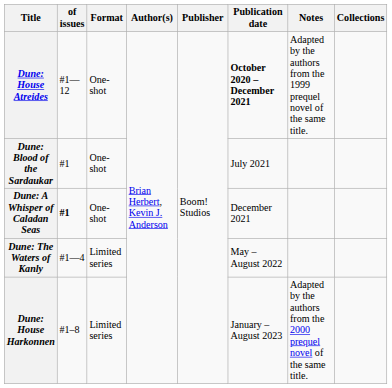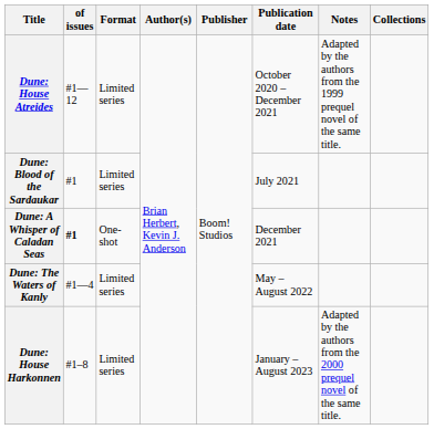 <table class="wikitable">
 <tr>
 <th>Title</th>
 <th style="width:40pt"> of issues</th>
 <th style="width:75pt">Format</th>
 <th style="width:125pt">Author(s)</th>
 <th style="width:125pt">Publisher</th>
 <th style="width:150pt">Publication date</th>
 <th style="width:175pt">Notes</th>
 <th>Collections</th>
 </tr>
 <tr>
 <th><em><a href='#'>Dune: House Atreides</a></em></th>
 <td>#1—12</td>
-<td>One-shot</td>
+<td>Limited series</td>
 <td rowspan="5"><a href='#'>Brian Herbert</a>, <a href='#'>Kevin J. Anderson</a></td>
 <td rowspan="5">Boom! Studios</td>
-<td><strong>October 2020 – December 2021</strong></td>
+<td>October 2020 – December 2021</td>
 <td>Adapted by the authors from the 1999 prequel novel of the same title.</td>
 <td></td>
 </tr>
 <tr>
 <th><em>Dune: Blood of the Sardaukar</em></th>
 <td>#1</td>
-<td>One-shot</td>
+<td>Limited series</td>
 <td>July 2021</td>
 <td></td>
 <td></td>
 </tr>
 <tr>
 <th><em>Dune: A Whisper of Caladan Seas</em></th>
 <td><strong>#1</strong></td>
 <td>One-shot</td>
 <td>December 2021</td>
 <td></td>
 <td></td>
 </tr>
 <tr>
 <th><em>Dune: The Waters of Kanly</em></th>
 <td>#1—4</td>
 <td>Limited series</td>
 <td>May – August 2022</td>
 <td></td>
 <td></td>
 </tr>
 <tr>
 <th><em>Dune: House Harkonnen</em></th>
 <td>#1–8</td>
 <td>Limited series</td>
 <td>January – August 2023</td>
 <td>Adapted by the authors from the <a href='#'>2000 prequel novel</a> of the same title.</td>
 <td></td>
 </tr>
 </table>
